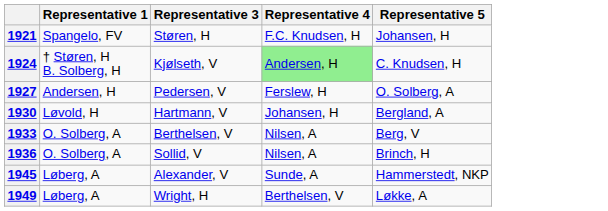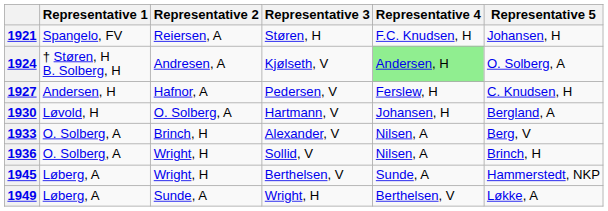 <table class=wikitable>
 <tr>
 <th></th>
 <th>Representative 1</th>
+<th>Representative 2</th>
 <th>Representative 3</th>
 <th>Representative 4</th>
 <th>Representative 5</th>
 </tr>
 <tr>
 <th><a href='#'>1921</a></th>
 <td><a href='#'>Spangelo</a>, FV</td>
+<td><a href='#'>Reiersen</a>, A</td>
 <td><a href='#'>Støren</a>, H</td>
 <td><a href='#'>F.C. Knudsen</a>, H</td>
 <td><a href='#'>Johansen</a>, H</td>
 </tr>
 <tr>
 <th><a href='#'>1924</a></th>
 <td>† <a href='#'>Støren</a>, H<br><a href='#'>B. Solberg</a>, H</td>
+<td><a href='#'>Andresen</a>, A</td>
 <td><a href='#'>Kjølseth</a>, V</td>
 <td style="background: lightgreen;"><a href='#'>Andersen</a>, H</td>
-<td><a href='#'>C. Knudsen</a>, H</td>
+<td><a href='#'>O. Solberg</a>, A</td>
 </tr>
 <tr>
 <th><a href='#'>1927</a></th>
 <td><a href='#'>Andersen</a>, H</td>
+<td><a href='#'>Hafnor</a>, A</td>
 <td><a href='#'>Pedersen</a>, V</td>
 <td><a href='#'>Ferslew</a>, H</td>
-<td><a href='#'>O. Solberg</a>, A</td>
+<td><a href='#'>C. Knudsen</a>, H</td>
 </tr>
 <tr>
 <th><a href='#'>1930</a></th>
 <td><a href='#'>Løvold</a>, H</td>
+<td><a href='#'>O. Solberg</a>, A</td>
 <td><a href='#'>Hartmann</a>, V</td>
 <td><a href='#'>Johansen</a>, H</td>
 <td><a href='#'>Bergland</a>, A</td>
 </tr>
 <tr>
 <th><a href='#'>1933</a></th>
 <td><a href='#'>O. Solberg</a>, A</td>
-<td><a href='#'>Berthelsen</a>, V</td>
+<td><a href='#'>Brinch</a>, H</td>
+<td><a href='#'>Alexander</a>, V</td>
 <td><a href='#'>Nilsen</a>, A</td>
 <td><a href='#'>Berg</a>, V</td>
 </tr>
 <tr>
 <th><a href='#'>1936</a></th>
 <td><a href='#'>O. Solberg</a>, A</td>
+<td><a href='#'>Wright</a>, H</td>
 <td><a href='#'>Sollid</a>, V</td>
 <td><a href='#'>Nilsen</a>, A</td>
 <td><a href='#'>Brinch</a>, H</td>
 </tr>
 <tr>
 <th><a href='#'>1945</a></th>
 <td><a href='#'>Løberg</a>, A</td>
-<td><a href='#'>Alexander</a>, V</td>
+<td><a href='#'>Wright</a>, H</td>
+<td><a href='#'>Berthelsen</a>, V</td>
 <td><a href='#'>Sunde</a>, A</td>
 <td><a href='#'>Hammerstedt</a>, NKP</td>
 </tr>
 <tr>
 <th><a href='#'>1949</a></th>
 <td><a href='#'>Løberg</a>, A</td>
+<td><a href='#'>Sunde</a>, A</td>
 <td><a href='#'>Wright</a>, H</td>
 <td><a href='#'>Berthelsen</a>, V</td>
 <td><a href='#'>Løkke</a>, A</td>
 </tr>
 </table>
